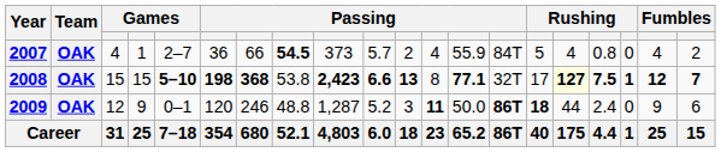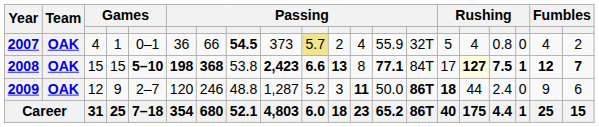 <table class="wikitable" style="text-align:center">
 <tr>
 <th rowspan="2">Year</th>
 <th rowspan="2">Team</th>
 <th colspan="3">Games</th>
 <th colspan="9">Passing</th>
 <th colspan="4">Rushing</th>
 <th colspan="2">Fumbles</th>
 </tr>
 <tr>
 <th></th>
 <th></th>
 <th></th>
 <th></th>
 <th></th>
 <th></th>
 <th></th>
 <th></th>
 <th></th>
 <th></th>
 <th></th>
 <th></th>
 <th></th>
 <th></th>
 <th></th>
 <th></th>
 <th></th>
 <th></th>
 </tr>
 <tr>
 <th><a href='#'>2007</a></th>
 <th><a href='#'>OAK</a></th>
 <td>4</td>
 <td>1</td>
-<td>2–7</td>
+<td>0–1</td>
 <td>36</td>
 <td>66</td>
 <td><strong>54.5</strong></td>
 <td>373</td>
-<td>5.7</td>
+<td style="background: khaki;">5.7</td>
 <td>2</td>
 <td>4</td>
 <td>55.9</td>
-<td>84T</td>
+<td>32T</td>
 <td>5</td>
 <td>4</td>
 <td>0.8</td>
 <td>0</td>
 <td>4</td>
 <td>2</td>
 </tr>
 <tr>
 <th><a href='#'>2008</a></th>
 <th><a href='#'>OAK</a></th>
 <td>15</td>
 <td>15</td>
 <td><strong>5–10</strong></td>
 <td><strong>198</strong></td>
 <td><strong>368</strong></td>
 <td>53.8</td>
 <td><strong>2,423</strong></td>
 <td><strong>6.6</strong></td>
 <td><strong>13</strong></td>
 <td>8</td>
 <td><strong>77.1</strong></td>
-<td>32T</td>
+<td>84T</td>
 <td>17</td>
 <td style="background: lightyellow;"><strong>127</strong></td>
 <td><strong>7.5</strong></td>
 <td><strong>1</strong></td>
 <td><strong>12</strong></td>
 <td><strong>7</strong></td>
 </tr>
 <tr>
 <th><a href='#'>2009</a></th>
 <th><a href='#'>OAK</a></th>
 <td>12</td>
 <td>9</td>
-<td>0–1</td>
+<td>2–7</td>
 <td>120</td>
 <td>246</td>
 <td>48.8</td>
 <td>1,287</td>
 <td>5.2</td>
 <td>3</td>
 <td><strong>11</strong></td>
 <td>50.0</td>
 <td><strong>86T</strong></td>
 <td><strong>18</strong></td>
 <td>44</td>
 <td>2.4</td>
 <td>0</td>
 <td>9</td>
 <td>6</td>
 </tr>
 <tr>
 <th colspan="2">Career</th>
 <th>31</th>
 <th>25</th>
 <th>7–18</th>
 <th>354</th>
 <th>680</th>
 <th>52.1</th>
 <th>4,803</th>
 <th>6.0</th>
 <th>18</th>
 <th>23</th>
 <th>65.2</th>
 <th>86T</th>
 <th>40</th>
 <th>175</th>
 <th>4.4</th>
 <th>1</th>
 <th>25</th>
 <th>15</th>
 </tr>
 </table>
